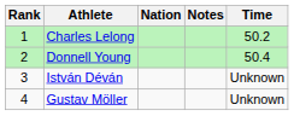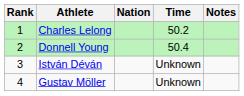 <table class="wikitable sortable" style="text-align:center">
 <tr>
 <th>Rank</th>
 <th>Athlete</th>
 <th>Nation</th>
+<th>Time</th>
 <th>Notes</th>
-<th>Time</th>
 </tr>
 <tr bgcolor=bbf3bb>
 <td>1</td>
 <td align=left><a href='#'>Charles Lelong</a></td>
 <td align=left></td>
+<td>50.2</td>
 <td></td>
-<td>50.2</td>
 </tr>
 <tr bgcolor=bbf3bb>
 <td>2</td>
 <td align=left><a href='#'>Donnell Young</a></td>
 <td align=left></td>
+<td>50.4</td>
 <td></td>
-<td>50.4</td>
 </tr>
 <tr>
 <td>3</td>
 <td align=left><a href='#'>István Déván</a></td>
 <td align=left></td>
+<td>Unknown</td>
 <td></td>
-<td>Unknown</td>
 </tr>
 <tr>
 <td>4</td>
 <td align=left><a href='#'>Gustav Möller</a></td>
 <td align=left></td>
+<td>Unknown</td>
 <td></td>
-<td>Unknown</td>
 </tr>
 </table>
